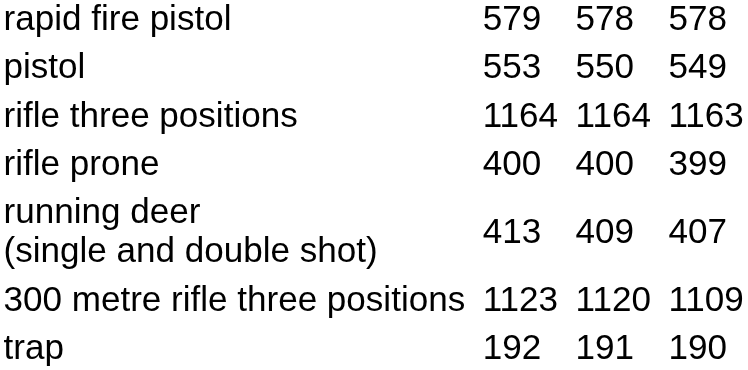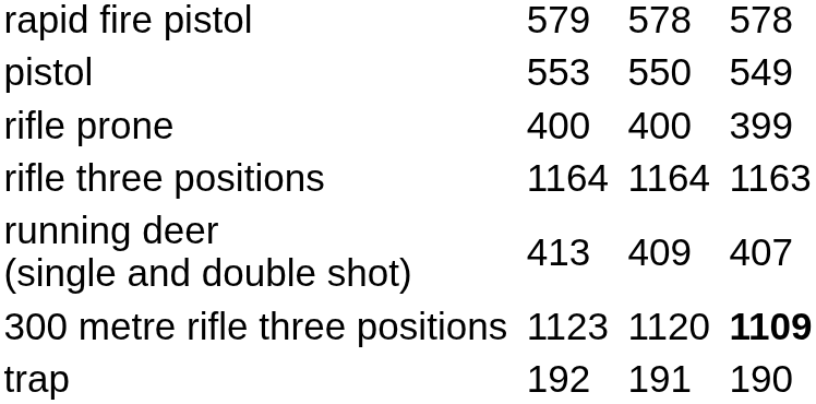 <table>
 <tr>
 <td>rapid fire pistol<br></td>
 <td></td>
 <td>579</td>
 <td></td>
 <td>578</td>
 <td></td>
 <td>578</td>
 </tr>
 <tr>
 <td>pistol<br></td>
 <td></td>
 <td>553</td>
 <td></td>
 <td>550</td>
 <td></td>
 <td>549</td>
 </tr>
 <tr>
+<td>rifle prone<br></td>
+<td></td>
+<td>400</td>
+<td></td>
+<td>400</td>
+<td></td>
+<td>399</td>
+</tr>
+<tr>
 <td>rifle three positions<br></td>
 <td></td>
 <td>1164</td>
 <td></td>
 <td>1164</td>
 <td></td>
 <td>1163</td>
-</tr>
-<tr>
-<td>rifle prone<br></td>
-<td></td>
-<td>400</td>
-<td></td>
-<td>400</td>
-<td></td>
-<td>399</td>
 </tr>
 <tr ->
 <td>running deer<br>(single and double shot)<br></td>
 <td></td>
 <td>413</td>
 <td></td>
 <td>409</td>
 <td></td>
 <td>407</td>
 </tr>
 <tr>
 <td>300 metre rifle three positions<br></td>
 <td></td>
 <td>1123</td>
 <td></td>
 <td>1120</td>
 <td></td>
-<td>1109</td>
+<td><strong>1109</strong></td>
 </tr>
 <tr>
 <td>trap <br></td>
 <td></td>
 <td>192</td>
 <td></td>
 <td>191</td>
 <td></td>
 <td>190</td>
 </tr>
 </table>
